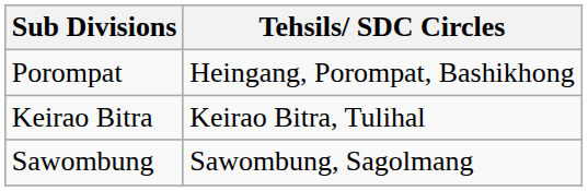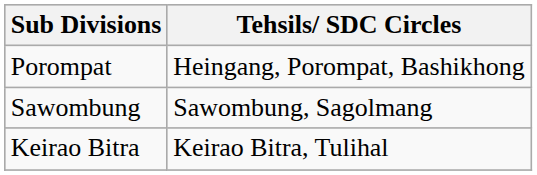 <table class="wikitable">
 <tr>
 <th>Sub Divisions</th>
 <th>Tehsils/ SDC Circles</th>
 </tr>
 <tr>
 <td>Porompat</td>
 <td>Heingang, Porompat, Bashikhong</td>
 </tr>
 <tr>
+<td>Sawombung</td>
+<td>Sawombung, Sagolmang</td>
+</tr>
+<tr>
 <td>Keirao Bitra</td>
 <td>Keirao Bitra, Tulihal</td>
 </tr>
-<tr>
-<td>Sawombung</td>
-<td>Sawombung, Sagolmang</td>
-</tr>
 </table>
